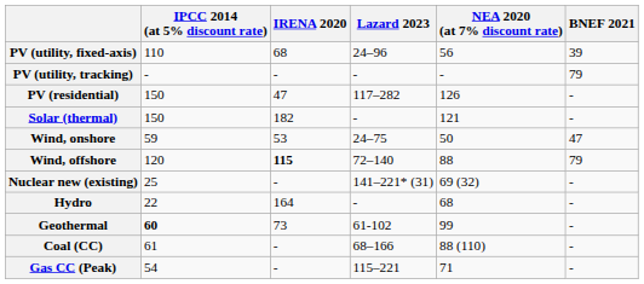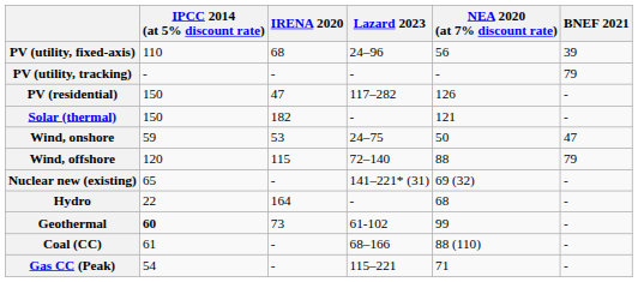 <table class="wikitable">
 <tr>
 <th></th>
 <th><a href='#'>IPCC</a> 2014<br>(at 5% <a href='#'>discount rate</a>)</th>
 <th><a href='#'>IRENA</a> 2020</th>
 <th><a href='#'>Lazard</a> 2023</th>
 <th><a href='#'>NEA</a> 2020<br>(at 7% <a href='#'>discount rate</a>)</th>
 <th>BNEF 2021</th>
 </tr>
 <tr>
 <th>PV (utility, fixed-axis)</th>
 <td>110</td>
 <td>68</td>
 <td>24–96</td>
 <td>56</td>
 <td>39</td>
 </tr>
 <tr>
 <th>PV (utility, tracking)</th>
 <td>-</td>
 <td>-</td>
 <td>-</td>
 <td>-</td>
 <td>79</td>
 </tr>
 <tr>
 <th>PV (residential)</th>
 <td>150</td>
 <td>47</td>
 <td>117–282</td>
 <td>126</td>
 <td>-</td>
 </tr>
 <tr>
 <th><a href='#'>Solar (thermal)</a></th>
 <td>150</td>
 <td>182</td>
 <td>-</td>
 <td>121</td>
 <td>-</td>
 </tr>
 <tr>
 <th>Wind, onshore</th>
 <td>59</td>
 <td>53</td>
 <td>24–75</td>
 <td>50</td>
 <td>47</td>
 </tr>
 <tr>
 <th>Wind, offshore</th>
 <td>120</td>
-<td><strong>115</strong></td>
+<td>115</td>
 <td>72–140</td>
 <td>88</td>
 <td>79</td>
 </tr>
 <tr>
 <th>Nuclear new (existing)</th>
-<td>25</td>
+<td>65</td>
 <td>-</td>
 <td>141–221* (31)</td>
 <td>69 (32)</td>
 <td>-</td>
 </tr>
 <tr>
 <th>Hydro</th>
 <td>22</td>
 <td>164</td>
 <td>-</td>
 <td>68</td>
 <td>-</td>
 </tr>
 <tr>
 <th>Geothermal</th>
 <td><strong>60</strong></td>
 <td>73</td>
 <td>61-102</td>
 <td>99</td>
 <td>-</td>
 </tr>
 <tr>
 <th>Coal (CC)</th>
 <td>61</td>
 <td>-</td>
 <td>68–166</td>
 <td>88 (110)</td>
 <td>-</td>
 </tr>
 <tr>
 <th><a href='#'>Gas CC</a> (Peak)</th>
 <td>54</td>
 <td>-</td>
 <td>115–221</td>
 <td>71</td>
 <td>-</td>
 </tr>
 </table>
